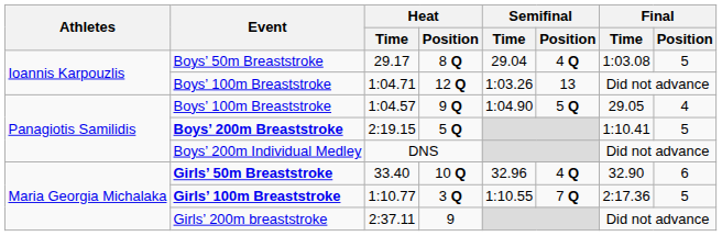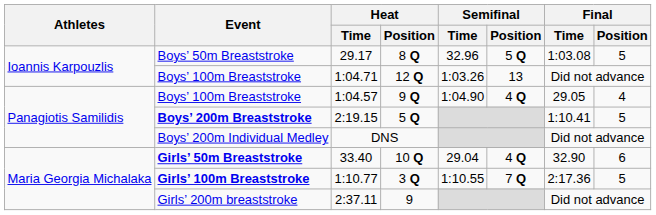 <table class="wikitable" border="1" style="font-size:90%">
 <tr>
 <th rowspan=2>Athletes</th>
 <th rowspan=2>Event</th>
 <th colspan=2>Heat</th>
 <th colspan=2>Semifinal</th>
 <th colspan=2>Final</th>
 </tr>
 <tr>
 <th>Time</th>
 <th>Position</th>
 <th>Time</th>
 <th>Position</th>
 <th>Time</th>
 <th>Position</th>
 </tr>
 <tr>
 <td rowspan=2><a href='#'>Ioannis Karpouzlis</a></td>
 <td><a href='#'>Boys’ 50m Breaststroke</a></td>
 <td align=center>29.17</td>
 <td align=center>8 <strong>Q</strong></td>
-<td align=center>29.04</td>
-<td align=center>4 <strong>Q</strong></td>
+<td align=center>32.96</td>
+<td align=center>5 <strong>Q</strong></td>
 <td align=center>1:03.08</td>
 <td align=center>5</td>
 </tr>
 <tr>
 <td><a href='#'>Boys’ 100m Breaststroke</a></td>
 <td align=center>1:04.71</td>
 <td align=center>12 <strong>Q</strong></td>
 <td align=center>1:03.26</td>
 <td align=center>13</td>
 <td colspan="2" align=center>Did not advance</td>
 </tr>
 <tr>
 <td rowspan=3><a href='#'>Panagiotis Samilidis</a></td>
 <td><a href='#'>Boys’ 100m Breaststroke</a></td>
 <td align=center>1:04.57</td>
 <td align=center>9 <strong>Q</strong></td>
 <td align=center>1:04.90</td>
-<td align=center>5 <strong>Q</strong></td>
+<td align=center>4 <strong>Q</strong></td>
 <td align=center>29.05</td>
 <td align=center>4</td>
 </tr>
 <tr>
 <td><strong><a href='#'>Boys’ 200m Breaststroke</a></strong></td>
 <td align=center>2:19.15</td>
 <td align=center>5 <strong>Q</strong></td>
 <td colspan=2 bgcolor=#DCDCDC></td>
 <td align=center>1:10.41</td>
 <td align=center>5</td>
 </tr>
 <tr>
 <td><a href='#'>Boys’ 200m Individual Medley</a></td>
 <td colspan="2" align=center>DNS</td>
 <td colspan=2 bgcolor=#DCDCDC></td>
 <td colspan="2" align=center>Did not advance</td>
 </tr>
 <tr>
 <td rowspan=3><a href='#'>Maria Georgia Michalaka</a></td>
 <td><strong><a href='#'>Girls’ 50m Breaststroke</a></strong></td>
 <td align=center>33.40</td>
 <td align=center>10 <strong>Q</strong></td>
-<td align=center>32.96</td>
+<td align=center>29.04</td>
 <td align=center>4 <strong>Q</strong></td>
 <td align=center>32.90</td>
 <td align=center>6</td>
 </tr>
 <tr>
 <td><strong><a href='#'>Girls’ 100m Breaststroke</a></strong></td>
 <td align=center>1:10.77</td>
 <td align=center>3 <strong>Q</strong></td>
 <td align=center>1:10.55</td>
 <td align=center>7 <strong>Q</strong></td>
 <td align=center>2:17.36</td>
 <td align=center>5</td>
 </tr>
 <tr>
 <td><a href='#'>Girls’ 200m breaststroke</a></td>
 <td align=center>2:37.11</td>
 <td align=center>9</td>
 <td colspan=2 bgcolor=#DCDCDC></td>
 <td colspan="2" align=center>Did not advance</td>
 </tr>
 </table>
